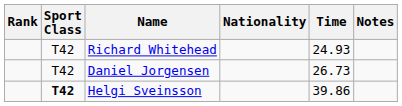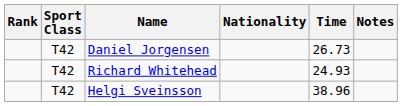 <table class="wikitable sortable" style="text-align:center">
 <tr>
 <th>Rank</th>
 <th>Sport<br>Class</th>
 <th>Name</th>
 <th>Nationality</th>
 <th>Time</th>
 <th>Notes</th>
 </tr>
 <tr>
 <td></td>
 <td>T42</td>
+<td align=left><a href='#'>Daniel Jorgensen</a></td>
+<td align=left></td>
+<td>26.73</td>
+<td></td>
+</tr>
+<tr>
+<td></td>
+<td>T42</td>
 <td align=left><a href='#'>Richard Whitehead</a></td>
 <td align=left></td>
 <td>24.93</td>
 <td></td>
 </tr>
 <tr>
 <td></td>
 <td>T42</td>
-<td align=left><a href='#'>Daniel Jorgensen</a></td>
-<td align=left></td>
-<td>26.73</td>
-<td></td>
-</tr>
-<tr>
-<td></td>
-<td><strong>T42</strong></td>
 <td align=left><a href='#'>Helgi Sveinsson</a></td>
 <td align=left></td>
-<td>39.86</td>
+<td>38.96</td>
 <td></td>
 </tr>
 </table>
